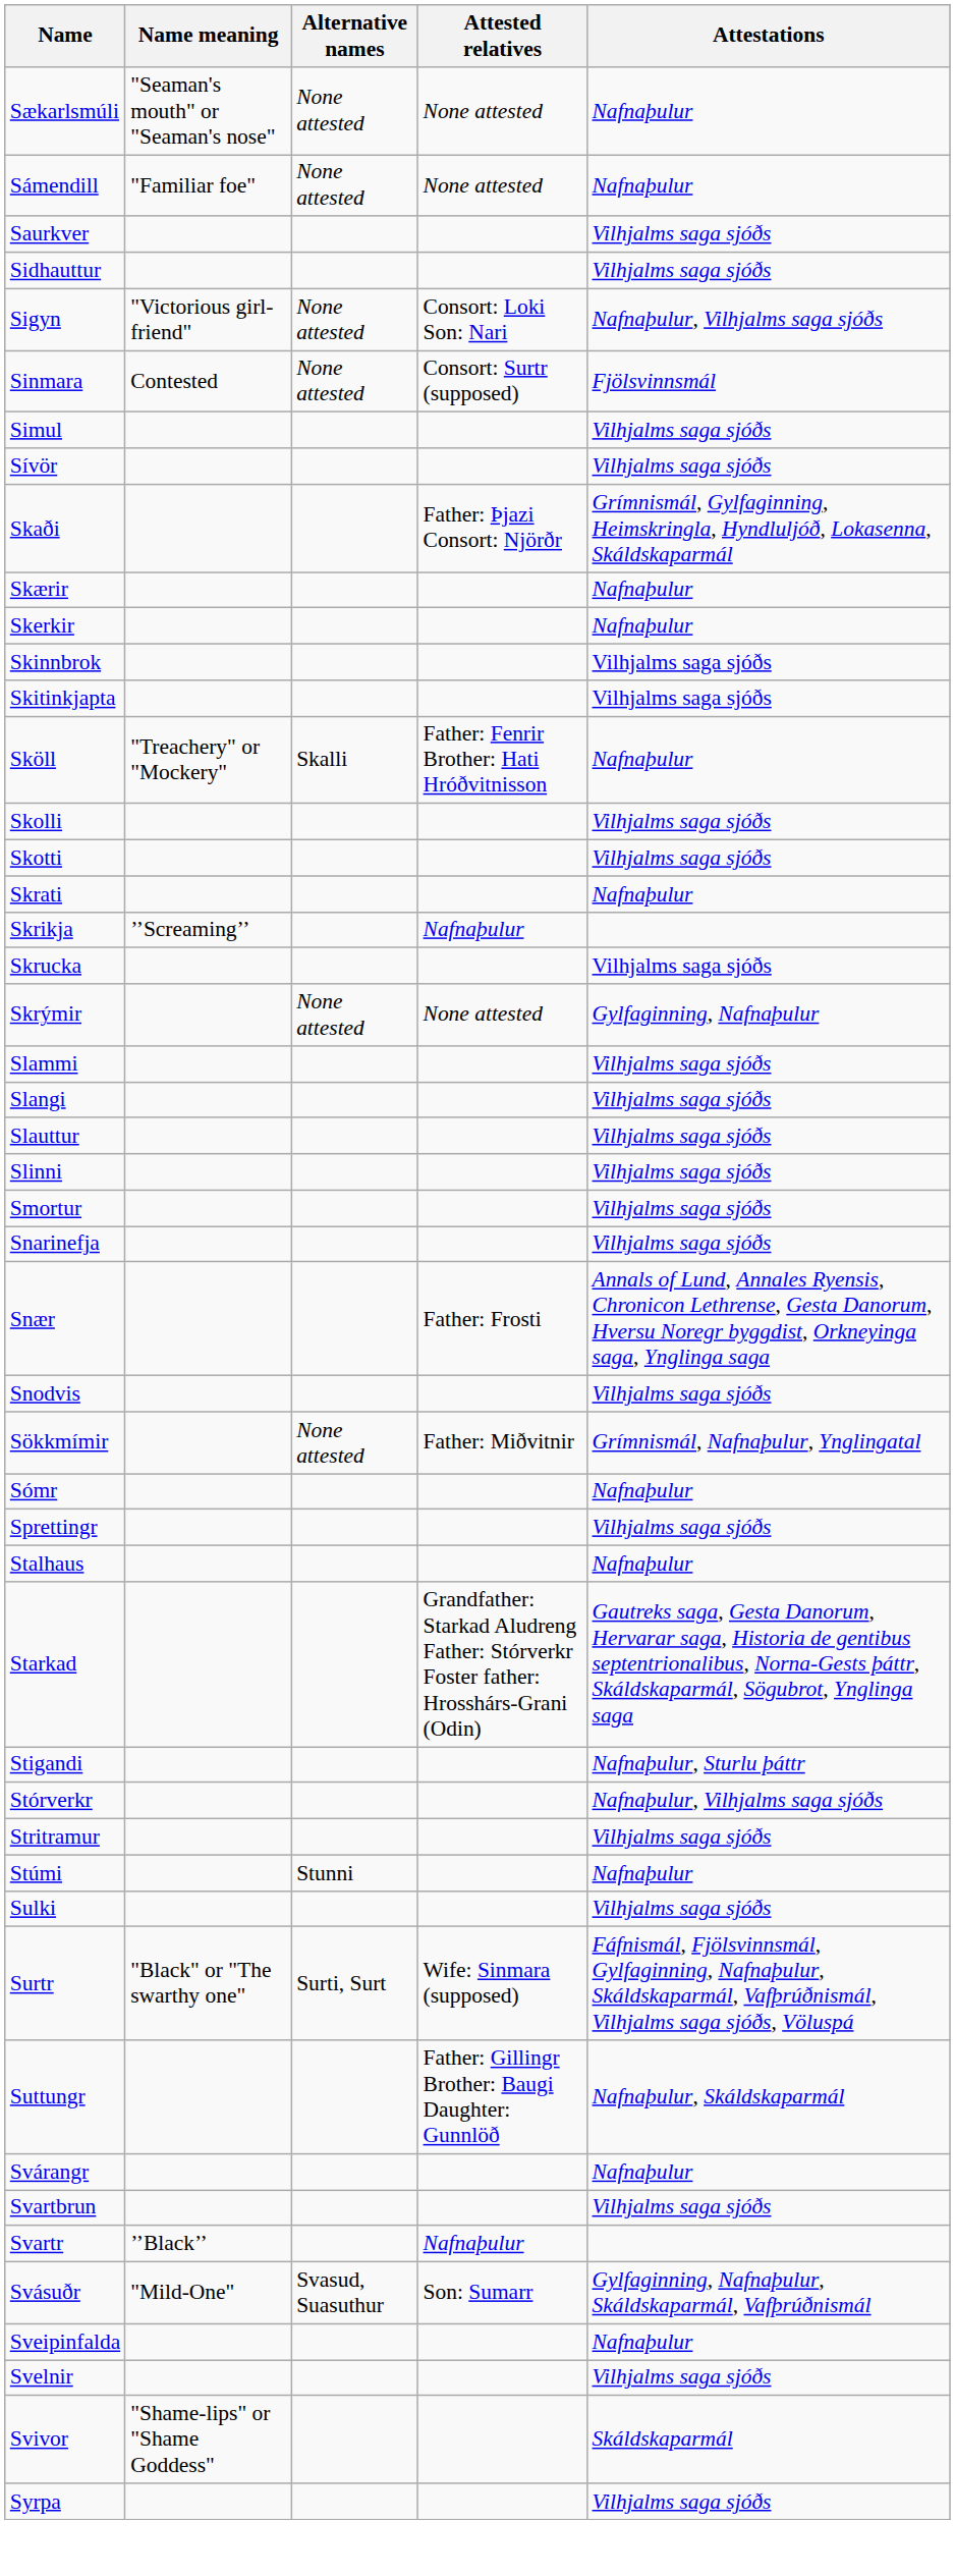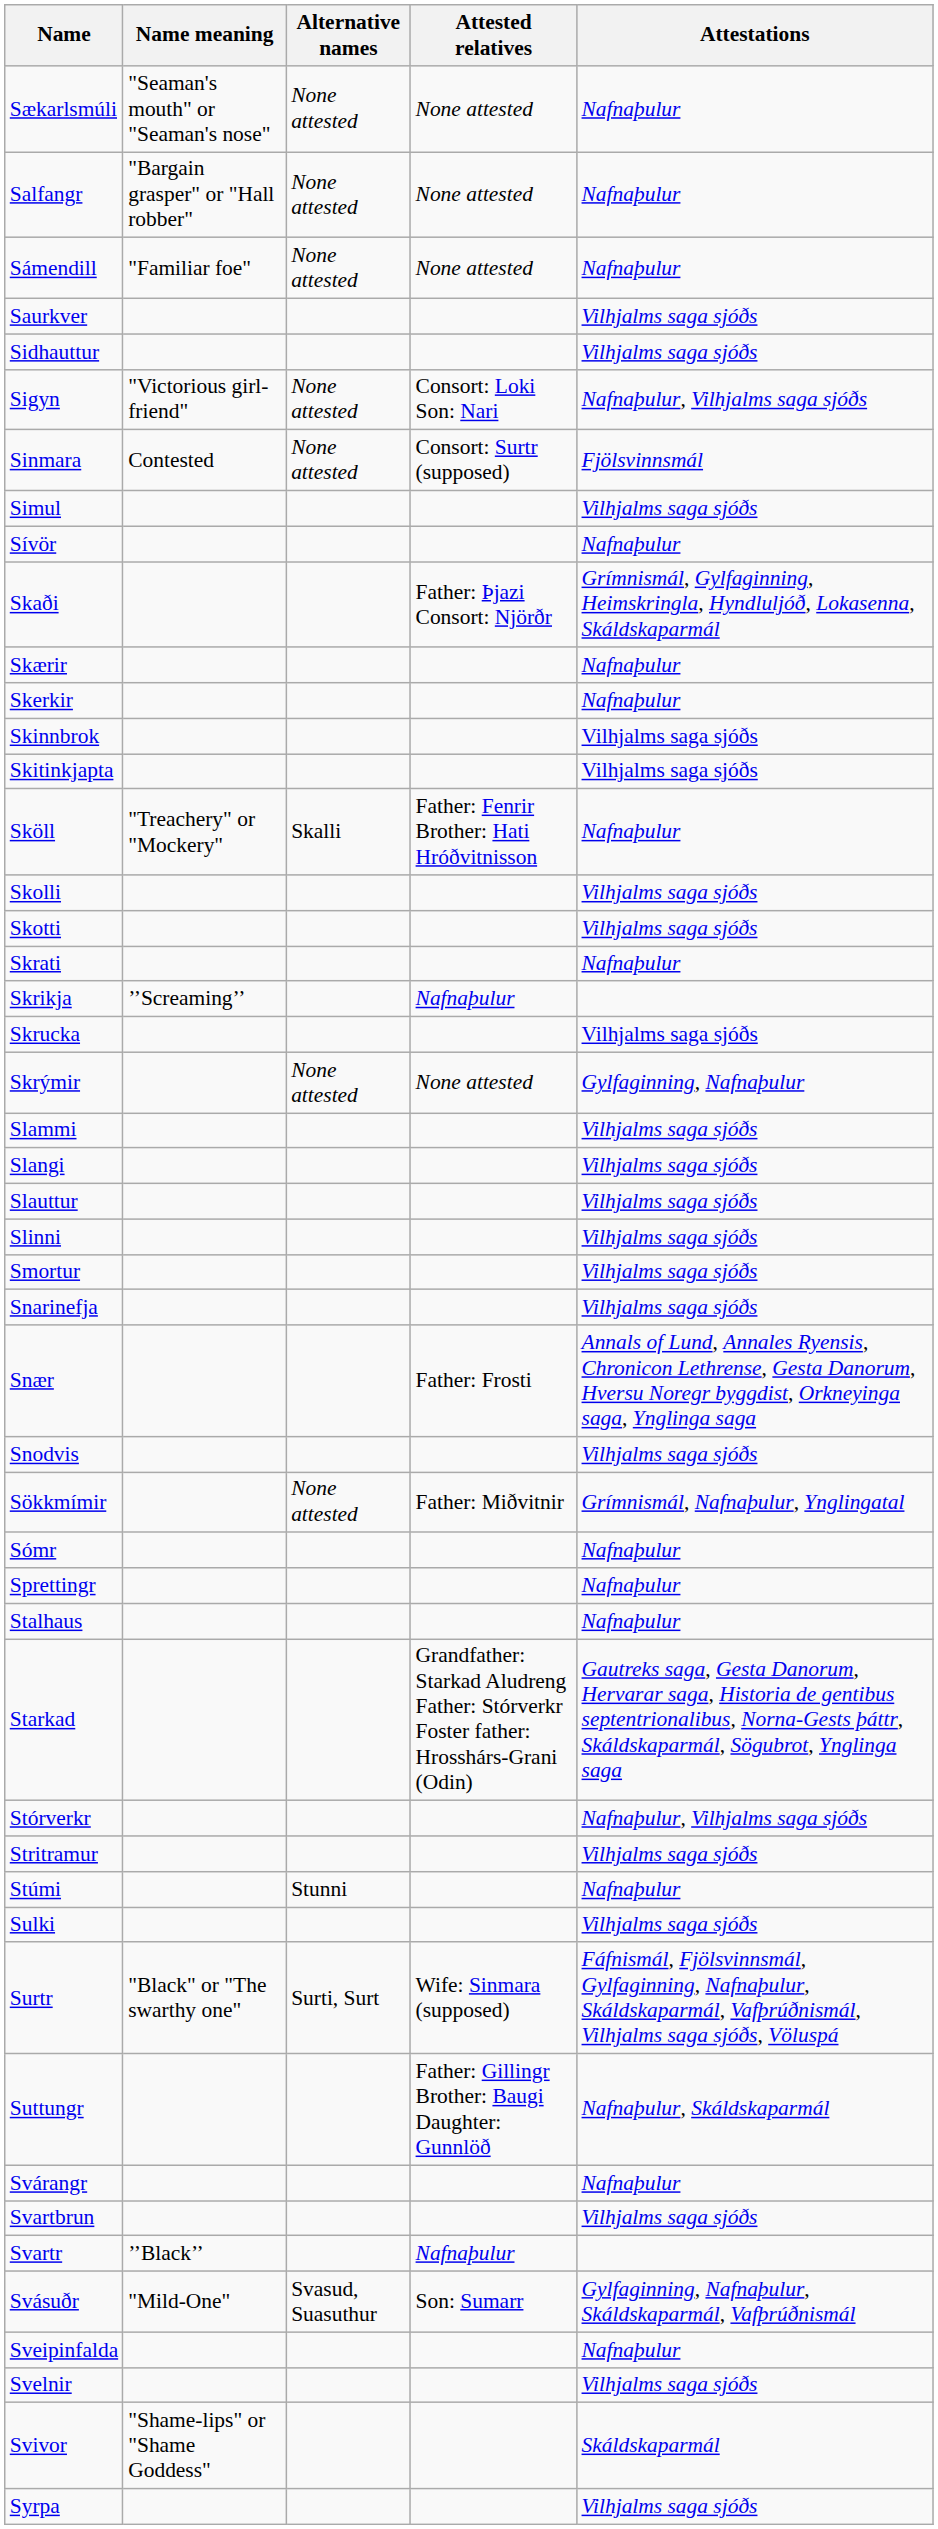 <table class="wikitable sortable" style="font-size: 90%; width: 100%">
 <tr>
 <th>Name</th>
 <th>Name meaning</th>
 <th>Alternative names</th>
 <th>Attested relatives</th>
 <th>Attestations</th>
 </tr>
 <tr>
 <td><a href='#'>Sækarlsmúli</a></td>
 <td>"Seaman's mouth" or "Seaman's nose"</td>
+<td><em>None attested</em></td>
+<td><em>None attested</em></td>
+<td><em><a href='#'>Nafnaþulur</a></em></td>
+</tr>
+<tr>
+<td><a href='#'>Salfangr</a></td>
+<td>"Bargain grasper" or "Hall robber"</td>
 <td><em>None attested</em></td>
 <td><em>None attested</em></td>
 <td><em><a href='#'>Nafnaþulur</a></em></td>
 </tr>
 <tr>
 <td><a href='#'>Sámendill</a></td>
 <td>"Familiar foe"</td>
 <td><em>None attested</em></td>
 <td><em>None attested</em></td>
 <td><em><a href='#'>Nafnaþulur</a></em></td>
 </tr>
 <tr>
 <td><a href='#'>Saurkver</a></td>
 <td></td>
 <td></td>
 <td></td>
 <td><em><a href='#'>Vilhjalms saga sjóðs</a></em></td>
 </tr>
 <tr>
 <td><a href='#'>Sidhauttur</a></td>
 <td></td>
 <td></td>
 <td></td>
 <td><em><a href='#'>Vilhjalms saga sjóðs</a></em></td>
 </tr>
 <tr>
 <td><a href='#'>Sigyn</a></td>
 <td>"Victorious girl-friend"</td>
 <td><em>None attested</em></td>
 <td>Consort: <a href='#'>Loki</a> <br> Son: <a href='#'>Nari</a></td>
 <td><em><a href='#'>Nafnaþulur</a></em>, <em><a href='#'>Vilhjalms saga sjóðs</a></em></td>
 </tr>
 <tr>
 <td><a href='#'>Sinmara</a></td>
 <td>Contested</td>
 <td><em>None attested</em></td>
 <td>Consort: <a href='#'>Surtr</a> (supposed)</td>
 <td><em><a href='#'>Fjölsvinnsmál</a></em></td>
 </tr>
 <tr>
 <td><a href='#'>Simul</a></td>
 <td></td>
 <td></td>
 <td></td>
 <td><em><a href='#'>Vilhjalms saga sjóðs</a></em></td>
 </tr>
 <tr>
 <td><a href='#'>Sívör</a></td>
 <td></td>
 <td></td>
 <td></td>
-<td><em><a href='#'>Vilhjalms saga sjóðs</a></em></td>
+<td><em><a href='#'>Nafnaþulur</a></em></td>
 </tr>
 <tr>
 <td><a href='#'>Skaði</a></td>
 <td></td>
 <td></td>
 <td>Father: <a href='#'>Þjazi</a> <br> Consort: <a href='#'>Njörðr</a></td>
 <td><em><a href='#'>Grímnismál</a></em>, <em><a href='#'>Gylfaginning</a></em>, <em><a href='#'>Heimskringla</a></em>, <em><a href='#'>Hyndluljóð</a></em>, <em><a href='#'>Lokasenna</a></em>, <em><a href='#'>Skáldskaparmál</a></em></td>
 </tr>
 <tr>
 <td><a href='#'>Skærir</a></td>
 <td></td>
 <td></td>
 <td></td>
 <td><em><a href='#'>Nafnaþulur</a></em></td>
 </tr>
 <tr>
 <td><a href='#'>Skerkir</a></td>
 <td></td>
 <td></td>
 <td></td>
 <td><em><a href='#'>Nafnaþulur</a></em></td>
 </tr>
 <tr>
 <td><a href='#'>Skinnbrok</a></td>
 <td></td>
 <td></td>
 <td></td>
 <td><a href='#'>Vilhjalms saga sjóðs</a></td>
 </tr>
 <tr>
 <td><a href='#'>Skitinkjapta</a></td>
 <td></td>
 <td></td>
 <td></td>
 <td><a href='#'>Vilhjalms saga sjóðs</a></td>
 </tr>
 <tr>
 <td><a href='#'>Sköll</a></td>
 <td>"Treachery" or "Mockery"</td>
 <td>Skalli</td>
 <td>Father: <a href='#'>Fenrir</a> <br> Brother: <a href='#'>Hati Hróðvitnisson</a></td>
 <td><em><a href='#'>Nafnaþulur</a></em></td>
 </tr>
 <tr>
 <td><a href='#'>Skolli</a></td>
 <td></td>
 <td></td>
 <td></td>
 <td><em><a href='#'>Vilhjalms saga sjóðs</a></em></td>
 </tr>
 <tr>
 <td><a href='#'>Skotti</a></td>
 <td></td>
 <td></td>
 <td></td>
 <td><em><a href='#'>Vilhjalms saga sjóðs</a></em></td>
 </tr>
 <tr>
 <td><a href='#'>Skrati</a></td>
 <td></td>
 <td></td>
 <td></td>
 <td><em><a href='#'>Nafnaþulur</a></em></td>
 </tr>
 <tr>
 <td><a href='#'>Skrikja</a></td>
 <td>’’Screaming’’</td>
 <td></td>
 <td><em><a href='#'>Nafnaþulur</a></em></td>
 </tr>
 <tr>
 <td><a href='#'>Skrucka</a></td>
 <td></td>
 <td></td>
 <td></td>
 <td><a href='#'>Vilhjalms saga sjóðs</a></td>
 </tr>
 <tr>
 <td><a href='#'>Skrýmir</a></td>
 <td></td>
 <td><em>None attested</em></td>
 <td><em>None attested</em></td>
 <td><em><a href='#'>Gylfaginning</a></em>, <em><a href='#'>Nafnaþulur</a></em></td>
 </tr>
 <tr>
 <td><a href='#'>Slammi</a></td>
 <td></td>
 <td></td>
 <td></td>
 <td><em><a href='#'>Vilhjalms saga sjóðs</a></em></td>
 </tr>
 <tr>
 <td><a href='#'>Slangi</a></td>
 <td></td>
 <td></td>
 <td></td>
 <td><em><a href='#'>Vilhjalms saga sjóðs</a></em></td>
 </tr>
 <tr>
 <td><a href='#'>Slauttur</a></td>
 <td></td>
 <td></td>
 <td></td>
 <td><em><a href='#'>Vilhjalms saga sjóðs</a></em></td>
 </tr>
 <tr>
 <td><a href='#'>Slinni</a></td>
 <td></td>
 <td></td>
 <td></td>
 <td><em><a href='#'>Vilhjalms saga sjóðs</a></em></td>
 </tr>
 <tr>
 <td><a href='#'>Smortur</a></td>
 <td></td>
 <td></td>
 <td></td>
 <td><em><a href='#'>Vilhjalms saga sjóðs</a></em></td>
 </tr>
 <tr>
 <td><a href='#'>Snarinefja</a></td>
 <td></td>
 <td></td>
 <td></td>
 <td><em><a href='#'>Vilhjalms saga sjóðs</a></em></td>
 </tr>
 <tr>
 <td><a href='#'>Snær</a></td>
 <td></td>
 <td></td>
 <td>Father: Frosti</td>
 <td><em><a href='#'>Annals of Lund</a></em>, <em><a href='#'>Annales Ryensis</a></em>, <em><a href='#'>Chronicon Lethrense</a></em>, <em><a href='#'>Gesta Danorum</a></em>, <em><a href='#'>Hversu Noregr byggdist</a></em>, <em><a href='#'>Orkneyinga saga</a></em>, <em><a href='#'>Ynglinga saga</a></em></td>
 </tr>
 <tr>
 <td><a href='#'>Snodvis</a></td>
 <td></td>
 <td></td>
 <td></td>
 <td><em><a href='#'>Vilhjalms saga sjóðs</a></em></td>
 </tr>
 <tr>
 <td><a href='#'>Sökkmímir</a></td>
 <td></td>
 <td><em>None attested</em></td>
 <td>Father: Miðvitnir</td>
 <td><em><a href='#'>Grímnismál</a></em>, <em><a href='#'>Nafnaþulur</a></em>, <em><a href='#'>Ynglingatal</a></em></td>
 </tr>
 <tr>
 <td><a href='#'>Sómr</a></td>
 <td></td>
 <td></td>
 <td></td>
 <td><em><a href='#'>Nafnaþulur</a></em></td>
 </tr>
 <tr>
 <td><a href='#'>Sprettingr</a></td>
 <td></td>
 <td></td>
 <td></td>
-<td><em><a href='#'>Vilhjalms saga sjóðs</a></em></td>
+<td><em><a href='#'>Nafnaþulur</a></em></td>
 </tr>
 <tr>
 <td><a href='#'>Stalhaus</a></td>
 <td></td>
 <td></td>
 <td></td>
 <td><em><a href='#'>Nafnaþulur</a></em></td>
 </tr>
 <tr>
 <td><a href='#'>Starkad</a></td>
 <td></td>
 <td></td>
 <td>Grandfather: Starkad Aludreng <br> Father: Stórverkr <br> Foster father: Hrosshárs-Grani (Odin)</td>
 <td><em><a href='#'>Gautreks saga</a></em>, <em><a href='#'>Gesta Danorum</a></em>, <em><a href='#'>Hervarar saga</a></em>, <em><a href='#'>Historia de gentibus septentrionalibus</a></em>,  <em><a href='#'>Norna-Gests þáttr</a></em>,  <em><a href='#'>Skáldskaparmál</a></em>, <em><a href='#'>Sögubrot</a></em>, <em><a href='#'>Ynglinga saga</a></em></td>
-</tr>
-<tr>
-<td><a href='#'>Stigandi</a></td>
-<td></td>
-<td></td>
-<td></td>
-<td><em><a href='#'>Nafnaþulur</a></em>, <em><a href='#'>Sturlu þáttr</a></em></td>
 </tr>
 <tr>
 <td><a href='#'>Stórverkr</a></td>
 <td></td>
 <td></td>
 <td></td>
 <td><em><a href='#'>Nafnaþulur</a></em>, <em><a href='#'>Vilhjalms saga sjóðs</a></em></td>
 </tr>
 <tr>
 <td><a href='#'>Stritramur</a></td>
 <td></td>
 <td></td>
 <td></td>
 <td><em><a href='#'>Vilhjalms saga sjóðs</a></em></td>
 </tr>
 <tr>
 <td><a href='#'>Stúmi</a></td>
 <td></td>
 <td>Stunni</td>
 <td></td>
 <td><em><a href='#'>Nafnaþulur</a></em></td>
 </tr>
 <tr>
 <td><a href='#'>Sulki</a></td>
 <td></td>
 <td></td>
 <td></td>
 <td><em><a href='#'>Vilhjalms saga sjóðs</a></em></td>
 </tr>
 <tr>
 <td><a href='#'>Surtr</a></td>
 <td>"Black" or "The swarthy one"</td>
 <td>Surti, Surt</td>
 <td>Wife: <a href='#'>Sinmara</a> (supposed)</td>
 <td><em><a href='#'>Fáfnismál</a></em>, <em><a href='#'>Fjölsvinnsmál</a></em>, <em><a href='#'>Gylfaginning</a></em>, <em><a href='#'>Nafnaþulur</a></em>, <em><a href='#'>Skáldskaparmál</a></em>, <em><a href='#'>Vafþrúðnismál</a></em>, <em><a href='#'>Vilhjalms saga sjóðs</a></em>, <em><a href='#'>Völuspá</a></em></td>
 </tr>
 <tr>
 <td><a href='#'>Suttungr</a></td>
 <td></td>
 <td></td>
 <td>Father: <a href='#'>Gillingr</a> <br> Brother: <a href='#'>Baugi</a> <br> Daughter: <a href='#'>Gunnlöð</a></td>
 <td><em><a href='#'>Nafnaþulur</a></em>, <em><a href='#'>Skáldskaparmál</a></em></td>
 </tr>
 <tr>
 <td><a href='#'>Svárangr</a></td>
 <td></td>
 <td></td>
 <td></td>
 <td><em><a href='#'>Nafnaþulur</a></em></td>
 </tr>
 <tr>
 <td><a href='#'>Svartbrun</a></td>
 <td></td>
 <td></td>
 <td></td>
 <td><em><a href='#'>Vilhjalms saga sjóðs</a></em></td>
 </tr>
 <tr>
 <td><a href='#'>Svartr</a></td>
 <td>’’Black’’</td>
 <td></td>
 <td><em><a href='#'>Nafnaþulur</a></em></td>
 </tr>
 <tr>
 <td><a href='#'>Svásuðr</a></td>
 <td>"Mild-One"</td>
 <td>Svasud, Suasuthur</td>
 <td>Son: <a href='#'>Sumarr</a></td>
 <td><em><a href='#'>Gylfaginning</a></em>, <em><a href='#'>Nafnaþulur</a></em>, <em><a href='#'>Skáldskaparmál</a></em>, <em><a href='#'>Vafþrúðnismál</a></em></td>
 </tr>
 <tr>
 <td><a href='#'>Sveipinfalda</a></td>
 <td></td>
 <td></td>
 <td></td>
 <td><em><a href='#'>Nafnaþulur</a></em></td>
 </tr>
 <tr>
 <td><a href='#'>Svelnir</a></td>
 <td></td>
 <td></td>
 <td></td>
 <td><em><a href='#'>Vilhjalms saga sjóðs</a></em></td>
 </tr>
 <tr>
 <td><a href='#'>Svivor</a></td>
 <td>"Shame-lips" or "Shame Goddess"</td>
 <td></td>
 <td></td>
 <td><em><a href='#'>Skáldskaparmál</a></em></td>
 </tr>
 <tr>
 <td><a href='#'>Syrpa</a></td>
 <td></td>
 <td></td>
 <td></td>
 <td><em><a href='#'>Vilhjalms saga sjóðs</a></em></td>
 </tr>
 </table>
